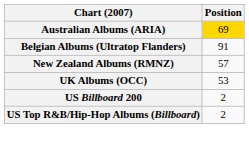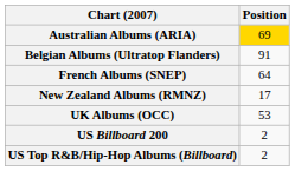 <table class="wikitable sortable plainrowheaders" style="text-align:center">
 <tr>
 <th scope="col">Chart (2007)</th>
 <th scope="col">Position</th>
 </tr>
 <tr>
 <th scope="row">Australian Albums (ARIA)</th>
 <td style="background: gold;">69</td>
 </tr>
 <tr>
 <th scope="row">Belgian Albums (Ultratop Flanders)</th>
 <td>91</td>
 </tr>
 <tr>
+<th scope="row">French Albums (SNEP)</th>
+<td>64</td>
+</tr>
+<tr>
 <th scope="row">New Zealand Albums (RMNZ)</th>
-<td>57</td>
+<td>17</td>
 </tr>
 <tr>
 <th scope="row">UK Albums (OCC)</th>
 <td>53</td>
 </tr>
 <tr>
 <th scope="row">US <em>Billboard</em> 200</th>
 <td>2</td>
 </tr>
 <tr>
 <th scope="row">US Top R&B/Hip-Hop Albums (<em>Billboard</em>)</th>
 <td>2</td>
 </tr>
 </table>
